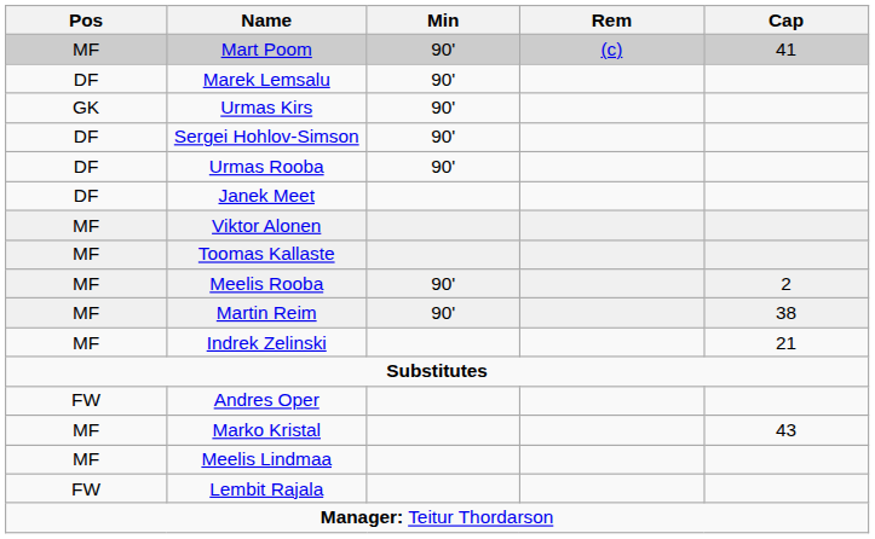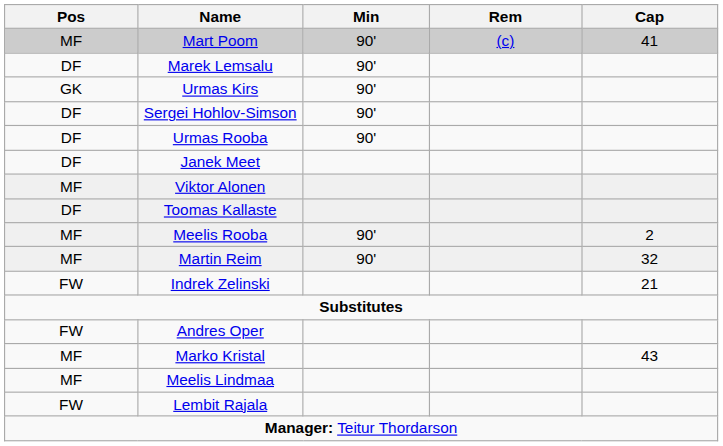 <table class="wikitable collapsible collapsed" align="center" style="font-size:85%; text-align:center;" width="50%">
 <tr>
 <th>Pos</th>
 <th width=140>Name</th>
 <th>Min</th>
 <th>Rem</th>
 <th>Cap</th>
 </tr>
 <tr bgcolor="cccccc">
 <td>MF</td>
 <td><a href='#'>Mart Poom</a></td>
 <td>90'</td>
 <td><a href='#'>(c)</a></td>
 <td>41</td>
 </tr>
 <tr>
 <td>DF</td>
 <td><a href='#'>Marek Lemsalu</a></td>
 <td>90'</td>
 <td></td>
 <td></td>
 </tr>
 <tr>
 <td>GK</td>
 <td><a href='#'>Urmas Kirs</a></td>
 <td>90'</td>
 <td></td>
 <td></td>
 </tr>
 <tr>
 <td>DF</td>
 <td><a href='#'>Sergei Hohlov-Simson</a></td>
 <td>90'</td>
 <td></td>
 <td></td>
 </tr>
 <tr>
 <td>DF</td>
 <td><a href='#'>Urmas Rooba</a></td>
 <td>90'</td>
 <td></td>
 <td></td>
 </tr>
 <tr>
 <td>DF</td>
 <td><a href='#'>Janek Meet</a></td>
 <td></td>
 <td></td>
 <td></td>
 </tr>
 <tr bgcolor="#F0F0F0">
 <td>MF</td>
 <td><a href='#'>Viktor Alonen</a></td>
 <td></td>
 <td></td>
 <td></td>
 </tr>
 <tr bgcolor="#F0F0F0">
-<td>MF</td>
+<td>DF</td>
 <td><a href='#'>Toomas Kallaste</a></td>
 <td></td>
 <td></td>
 <td></td>
 </tr>
 <tr bgcolor="#F0F0F0">
 <td>MF</td>
 <td><a href='#'>Meelis Rooba</a></td>
 <td>90'</td>
 <td></td>
 <td>2</td>
 </tr>
 <tr bgcolor="#F0F0F0">
 <td>MF</td>
 <td><a href='#'>Martin Reim</a></td>
 <td>90'</td>
 <td></td>
-<td>38</td>
+<td>32</td>
 </tr>
 <tr>
-<td>MF</td>
+<td>FW</td>
 <td><a href='#'>Indrek Zelinski</a></td>
 <td></td>
 <td></td>
 <td>21</td>
 </tr>
 <tr>
 <td colspan=5 align=center><strong>Substitutes</strong></td>
 </tr>
 <tr>
 <td>FW</td>
 <td><a href='#'>Andres Oper</a></td>
 <td></td>
 <td></td>
 <td></td>
 </tr>
 <tr>
 <td>MF</td>
 <td><a href='#'>Marko Kristal</a></td>
 <td></td>
 <td></td>
 <td>43</td>
 </tr>
 <tr>
 <td>MF</td>
 <td><a href='#'>Meelis Lindmaa</a></td>
 <td></td>
 <td></td>
 <td></td>
 </tr>
 <tr>
 <td>FW</td>
 <td><a href='#'>Lembit Rajala</a></td>
 <td></td>
 <td></td>
 <td></td>
 </tr>
 <tr>
 <td colspan=5 align=center><strong>Manager:</strong>  <a href='#'>Teitur Thordarson</a></td>
 </tr>
 </table>
